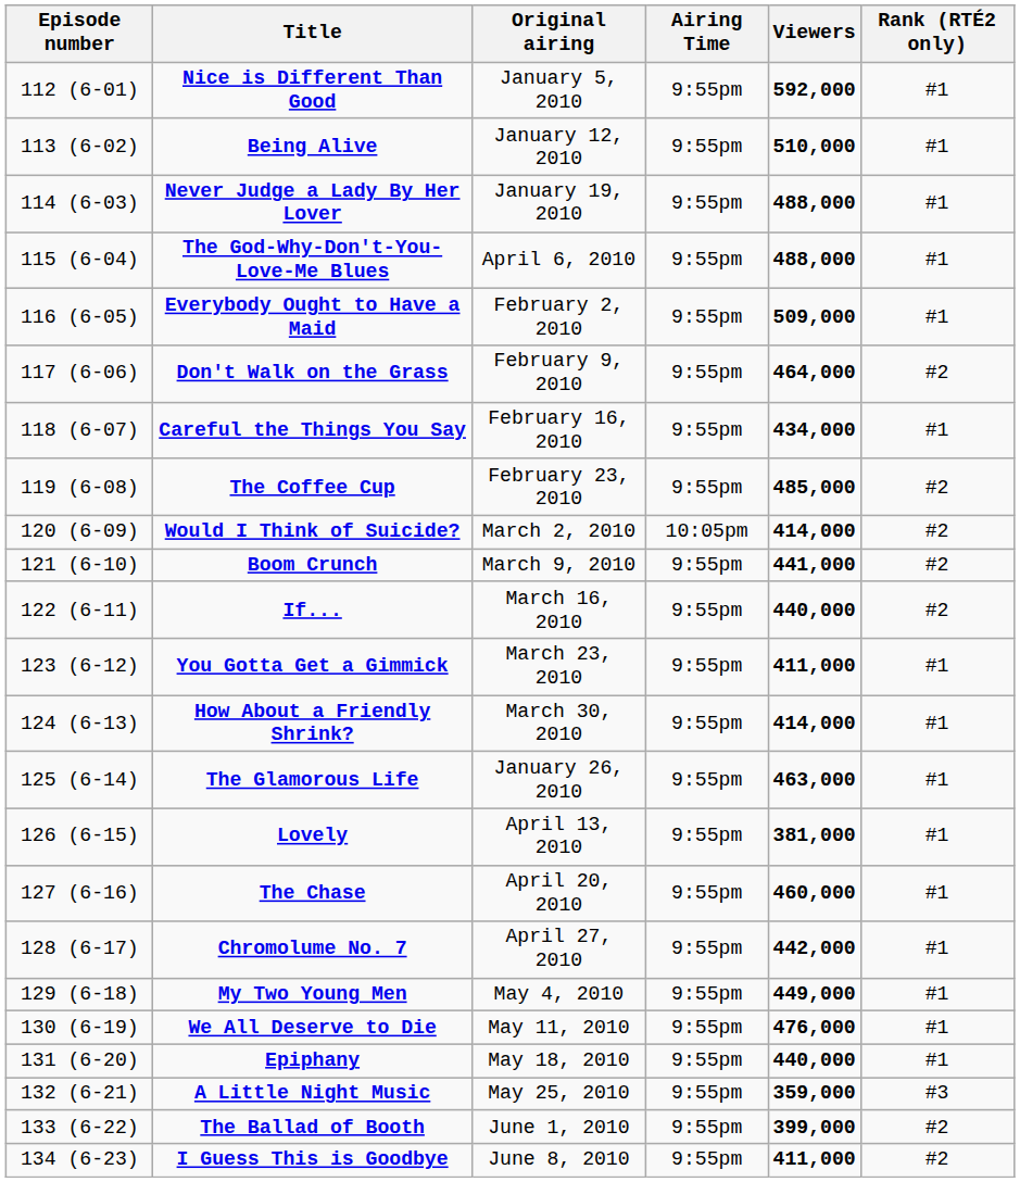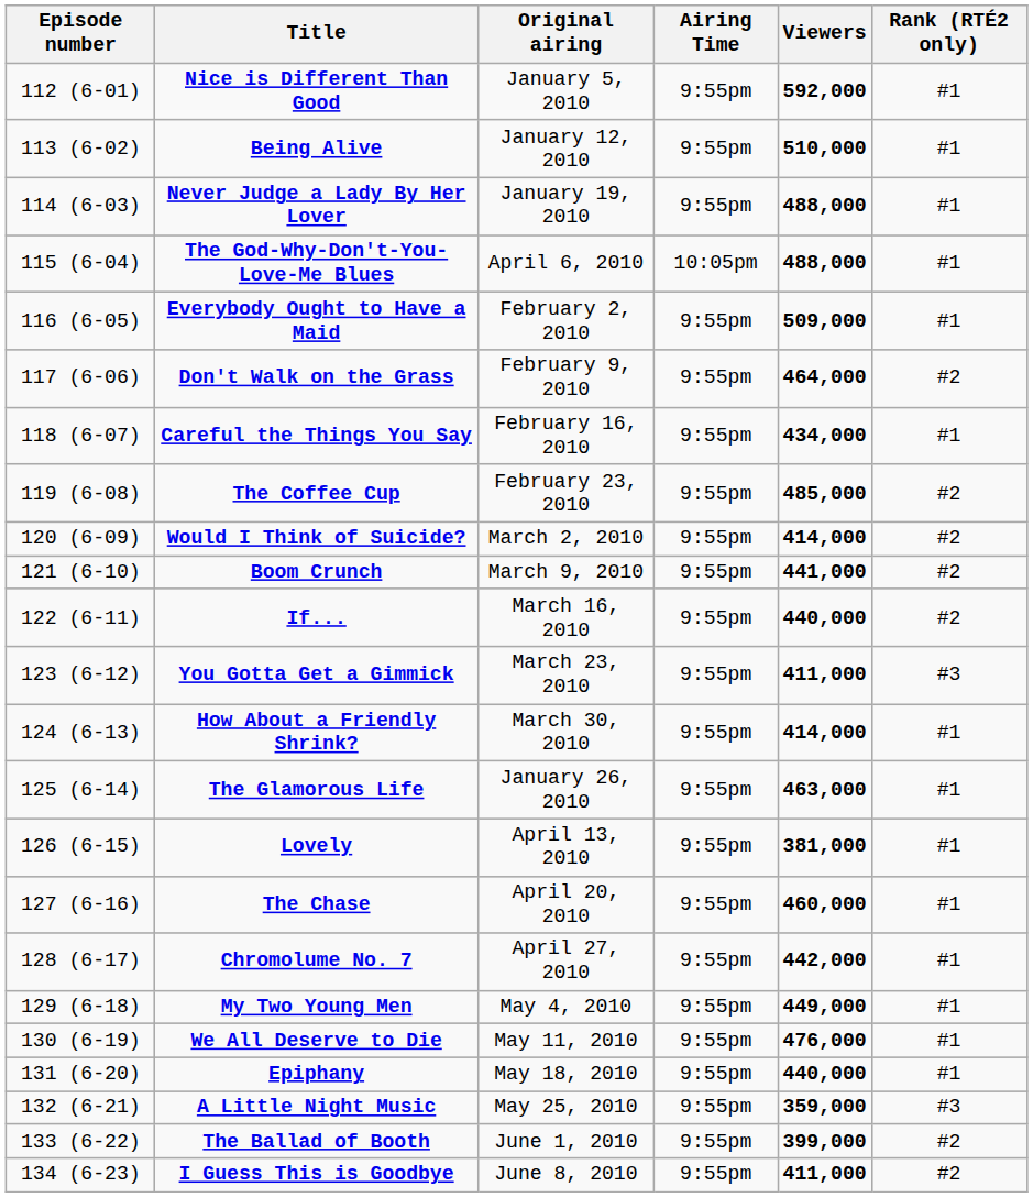 <table class="wikitable" style="font-size:90%; text-align:center; width: 96%; margin-left: auto; margin-right: auto;">
 <tr>
 <th>Episode number</th>
 <th>Title</th>
 <th>Original airing</th>
 <th>Airing Time</th>
 <th>Viewers</th>
 <th>Rank (RTÉ2 only)</th>
 </tr>
 <tr>
 <td>112 (6-01)</td>
 <td><strong><a href='#'>Nice is Different Than Good</a></strong></td>
 <td>January 5, 2010</td>
 <td>9:55pm</td>
 <td><strong>592,000</strong></td>
 <td>#1</td>
 </tr>
 <tr>
 <td>113 (6-02)</td>
 <td><strong><a href='#'>Being Alive</a></strong></td>
 <td>January 12, 2010</td>
 <td>9:55pm</td>
 <td><strong>510,000</strong></td>
 <td>#1</td>
 </tr>
 <tr>
 <td>114 (6-03)</td>
 <td><strong><a href='#'>Never Judge a Lady By Her Lover</a></strong></td>
 <td>January 19, 2010</td>
 <td>9:55pm</td>
 <td><strong>488,000</strong></td>
 <td>#1</td>
 </tr>
 <tr>
 <td>115 (6-04)</td>
 <td><strong><a href='#'>The God-Why-Don't-You-Love-Me Blues</a></strong></td>
 <td>April 6, 2010</td>
-<td>9:55pm</td>
+<td>10:05pm</td>
 <td><strong>488,000</strong></td>
 <td>#1</td>
 </tr>
 <tr>
 <td>116 (6-05)</td>
 <td><strong><a href='#'>Everybody Ought to Have a Maid</a></strong></td>
 <td>February 2, 2010</td>
 <td>9:55pm</td>
 <td><strong>509,000</strong></td>
 <td>#1</td>
 </tr>
 <tr>
 <td>117 (6-06)</td>
 <td><strong><a href='#'>Don't Walk on the Grass</a></strong></td>
 <td>February 9, 2010</td>
 <td>9:55pm</td>
 <td><strong>464,000</strong></td>
 <td>#2</td>
 </tr>
 <tr>
 <td>118 (6-07)</td>
 <td><strong><a href='#'>Careful the Things You Say</a></strong></td>
 <td>February 16, 2010</td>
 <td>9:55pm</td>
 <td><strong>434,000</strong></td>
 <td>#1</td>
 </tr>
 <tr>
 <td>119 (6-08)</td>
 <td><strong><a href='#'>The Coffee Cup</a></strong></td>
 <td>February 23, 2010</td>
 <td>9:55pm</td>
 <td><strong>485,000</strong></td>
 <td>#2</td>
 </tr>
 <tr>
 <td>120 (6-09)</td>
 <td><strong><a href='#'>Would I Think of Suicide?</a></strong></td>
 <td>March 2, 2010</td>
-<td>10:05pm</td>
+<td>9:55pm</td>
 <td><strong>414,000</strong></td>
 <td>#2</td>
 </tr>
 <tr>
 <td>121 (6-10)</td>
 <td><strong><a href='#'>Boom Crunch</a></strong></td>
 <td>March 9, 2010</td>
 <td>9:55pm</td>
 <td><strong>441,000</strong></td>
 <td>#2</td>
 </tr>
 <tr>
 <td>122 (6-11)</td>
 <td><strong><a href='#'>If...</a></strong></td>
 <td>March 16, 2010</td>
 <td>9:55pm</td>
 <td><strong>440,000</strong></td>
 <td>#2</td>
 </tr>
 <tr>
 <td>123 (6-12)</td>
 <td><strong><a href='#'>You Gotta Get a Gimmick</a></strong></td>
 <td>March 23, 2010</td>
 <td>9:55pm</td>
 <td><strong>411,000</strong></td>
-<td>#1</td>
+<td>#3</td>
 </tr>
 <tr>
 <td>124 (6-13)</td>
 <td><strong><a href='#'>How About a Friendly Shrink?</a></strong></td>
 <td>March 30, 2010</td>
 <td>9:55pm</td>
 <td><strong>414,000</strong></td>
 <td>#1</td>
 </tr>
 <tr>
 <td>125 (6-14)</td>
 <td><strong><a href='#'>The Glamorous Life</a></strong></td>
 <td>January 26, 2010</td>
 <td>9:55pm</td>
 <td><strong>463,000</strong></td>
 <td>#1</td>
 </tr>
 <tr>
 <td>126 (6-15)</td>
 <td><strong><a href='#'>Lovely</a></strong></td>
 <td>April 13, 2010</td>
 <td>9:55pm</td>
 <td><strong>381,000</strong></td>
 <td>#1</td>
 </tr>
 <tr>
 <td>127 (6-16)</td>
 <td><strong><a href='#'>The Chase</a></strong></td>
 <td>April 20, 2010</td>
 <td>9:55pm</td>
 <td><strong>460,000</strong></td>
 <td>#1</td>
 </tr>
 <tr>
 <td>128 (6-17)</td>
 <td><strong><a href='#'>Chromolume No. 7</a></strong></td>
 <td>April 27, 2010</td>
 <td>9:55pm</td>
 <td><strong>442,000</strong></td>
 <td>#1</td>
 </tr>
 <tr>
 <td>129 (6-18)</td>
 <td><strong><a href='#'>My Two Young Men</a></strong></td>
 <td>May 4, 2010</td>
 <td>9:55pm</td>
 <td><strong>449,000</strong></td>
 <td>#1</td>
 </tr>
 <tr>
 <td>130 (6-19)</td>
 <td><strong><a href='#'>We All Deserve to Die</a></strong></td>
 <td>May 11, 2010</td>
 <td>9:55pm</td>
 <td><strong>476,000</strong></td>
 <td>#1</td>
 </tr>
 <tr>
 <td>131 (6-20)</td>
 <td><strong><a href='#'>Epiphany</a></strong></td>
 <td>May 18, 2010</td>
 <td>9:55pm</td>
 <td><strong>440,000</strong></td>
 <td>#1</td>
 </tr>
 <tr>
 <td>132 (6-21)</td>
 <td><strong><a href='#'>A Little Night Music</a></strong></td>
 <td>May 25, 2010</td>
 <td>9:55pm</td>
 <td><strong>359,000</strong></td>
 <td>#3</td>
 </tr>
 <tr>
 <td>133 (6-22)</td>
 <td><strong><a href='#'>The Ballad of Booth</a></strong></td>
 <td>June 1, 2010</td>
 <td>9:55pm</td>
 <td><strong>399,000</strong></td>
 <td>#2</td>
 </tr>
 <tr>
 <td>134 (6-23)</td>
 <td><strong><a href='#'>I Guess This is Goodbye</a></strong></td>
 <td>June 8, 2010</td>
 <td>9:55pm</td>
 <td><strong>411,000</strong></td>
 <td>#2</td>
 </tr>
 </table>
